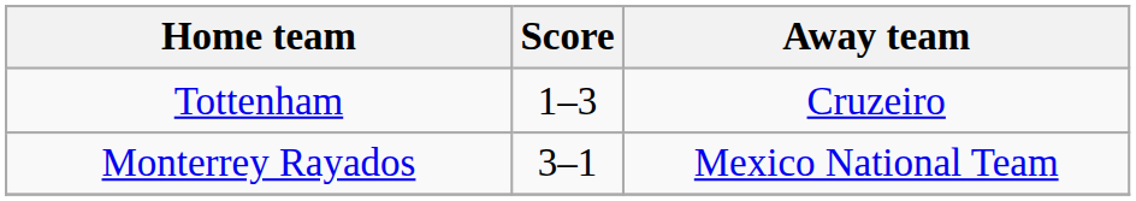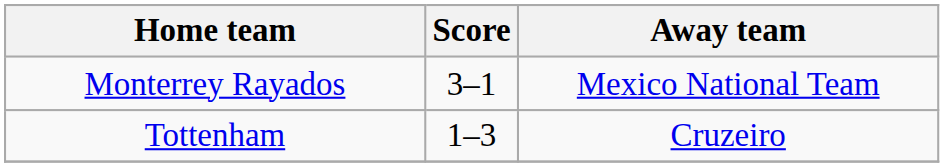 <table class="wikitable" style="text-align: center">
 <tr>
 <th width="45%">Home team</th>
 <th>Score</th>
 <th width="45%">Away team</th>
 </tr>
 <tr>
+<td> <a href='#'>Monterrey Rayados</a></td>
+<td>3–1</td>
+<td> <a href='#'>Mexico National Team</a></td>
+</tr>
+<tr>
 <td> <a href='#'>Tottenham</a></td>
 <td>1–3</td>
 <td> <a href='#'>Cruzeiro</a></td>
 </tr>
 <tr>
-<td> <a href='#'>Monterrey Rayados</a></td>
-<td>3–1</td>
-<td> <a href='#'>Mexico National Team</a></td>
-</tr>
-<tr>
 </tr>
 </table>
